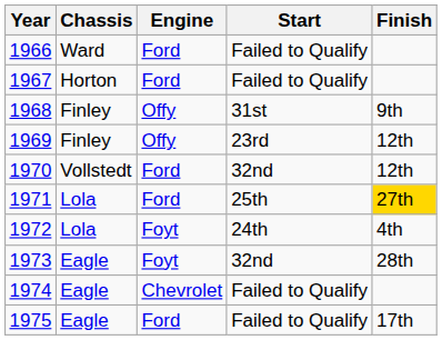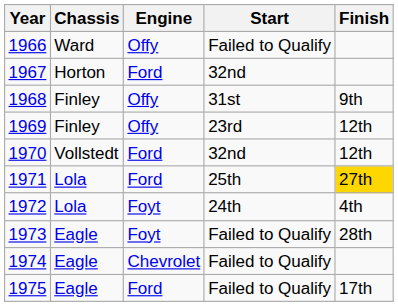 <table class="wikitable" style="font-size: 95%;">
 <tr>
 <th>Year</th>
 <th>Chassis</th>
 <th>Engine</th>
 <th>Start</th>
 <th>Finish</th>
 </tr>
 <tr>
 <td><a href='#'>1966</a></td>
 <td>Ward</td>
-<td><a href='#'>Ford</a></td>
+<td><a href='#'>Offy</a></td>
 <td>Failed to Qualify</td>
 <td></td>
 </tr>
 <tr>
 <td><a href='#'>1967</a></td>
 <td>Horton</td>
 <td><a href='#'>Ford</a></td>
-<td>Failed to Qualify</td>
+<td>32nd</td>
 <td></td>
 </tr>
 <tr>
 <td><a href='#'>1968</a></td>
 <td>Finley</td>
 <td><a href='#'>Offy</a></td>
 <td>31st</td>
 <td>9th</td>
 </tr>
 <tr>
 <td><a href='#'>1969</a></td>
 <td>Finley</td>
 <td><a href='#'>Offy</a></td>
 <td>23rd</td>
 <td>12th</td>
 </tr>
 <tr>
 <td><a href='#'>1970</a></td>
 <td>Vollstedt</td>
 <td><a href='#'>Ford</a></td>
 <td>32nd</td>
 <td>12th</td>
 </tr>
 <tr>
 <td><a href='#'>1971</a></td>
 <td><a href='#'>Lola</a></td>
 <td><a href='#'>Ford</a></td>
 <td>25th</td>
 <td style="background: gold;">27th</td>
 </tr>
 <tr>
 <td><a href='#'>1972</a></td>
 <td><a href='#'>Lola</a></td>
 <td><a href='#'>Foyt</a></td>
 <td>24th</td>
 <td>4th</td>
 </tr>
 <tr>
 <td><a href='#'>1973</a></td>
 <td><a href='#'>Eagle</a></td>
 <td><a href='#'>Foyt</a></td>
-<td>32nd</td>
+<td>Failed to Qualify</td>
 <td>28th</td>
 </tr>
 <tr>
 <td><a href='#'>1974</a></td>
 <td><a href='#'>Eagle</a></td>
 <td><a href='#'>Chevrolet</a></td>
 <td>Failed to Qualify</td>
 <td></td>
 </tr>
 <tr>
 <td><a href='#'>1975</a></td>
 <td><a href='#'>Eagle</a></td>
 <td><a href='#'>Ford</a></td>
 <td>Failed to Qualify</td>
 <td>17th</td>
 </tr>
 </table>
